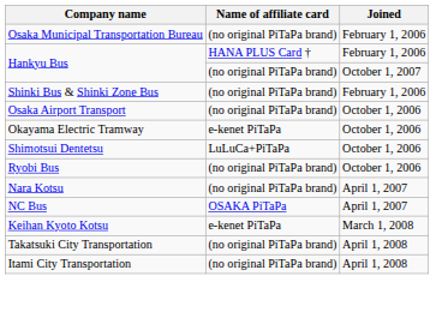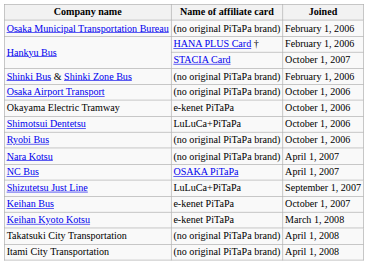 <table class="wikitable">
 <tr>
 <th>Company name</th>
 <th>Name of affiliate card</th>
 <th>Joined</th>
 </tr>
 <tr>
 <td><a href='#'>Osaka Municipal Transportation Bureau</a></td>
 <td>(no original PiTaPa brand)</td>
 <td>February 1, 2006</td>
 </tr>
 <tr>
 <td rowspan=2><a href='#'>Hankyu Bus</a></td>
 <td><a href='#'>HANA PLUS Card</a> †</td>
 <td>February 1, 2006</td>
 </tr>
 <tr>
-<td>(no original PiTaPa brand)</td>
+<td><a href='#'>STACIA Card</a></td>
 <td>October 1, 2007</td>
 </tr>
 <tr>
 <td><a href='#'>Shinki Bus</a> & <a href='#'>Shinki Zone Bus</a></td>
 <td>(no original PiTaPa brand)</td>
 <td>February 1, 2006</td>
 </tr>
 <tr>
 <td><a href='#'>Osaka Airport Transport</a></td>
 <td>(no original PiTaPa brand)</td>
 <td>October 1, 2006</td>
 </tr>
 <tr>
 <td>Okayama Electric Tramway</td>
 <td>e-kenet PiTaPa</td>
 <td>October 1, 2006</td>
 </tr>
 <tr>
 <td><a href='#'>Shimotsui Dentetsu</a></td>
 <td>LuLuCa+PiTaPa</td>
 <td>October 1, 2006</td>
 </tr>
 <tr>
 <td><a href='#'>Ryobi Bus</a></td>
 <td>(no original PiTaPa brand)</td>
 <td>October 1, 2006</td>
 </tr>
 <tr>
 <td><a href='#'>Nara Kotsu</a></td>
 <td>(no original PiTaPa brand)</td>
 <td>April 1, 2007</td>
 </tr>
 <tr>
 <td><a href='#'>NC Bus</a></td>
 <td><a href='#'>OSAKA PiTaPa</a></td>
 <td>April 1, 2007</td>
 </tr>
 <tr>
+<td><a href='#'>Shizutetsu Just Line</a></td>
+<td>LuLuCa+PiTaPa</td>
+<td>September 1, 2007</td>
+</tr>
+<tr>
+<td><a href='#'>Keihan Bus</a></td>
+<td>e-kenet PiTaPa</td>
+<td>October 1, 2007</td>
+</tr>
+<tr>
 <td><a href='#'>Keihan Kyoto Kotsu</a></td>
 <td>e-kenet PiTaPa</td>
 <td>March 1, 2008</td>
 </tr>
 <tr>
 <td>Takatsuki City Transportation</td>
 <td>(no original PiTaPa brand)</td>
 <td>April 1, 2008</td>
 </tr>
 <tr>
 <td>Itami City Transportation</td>
 <td>(no original PiTaPa brand)</td>
 <td>April 1, 2008</td>
 </tr>
 </table>
